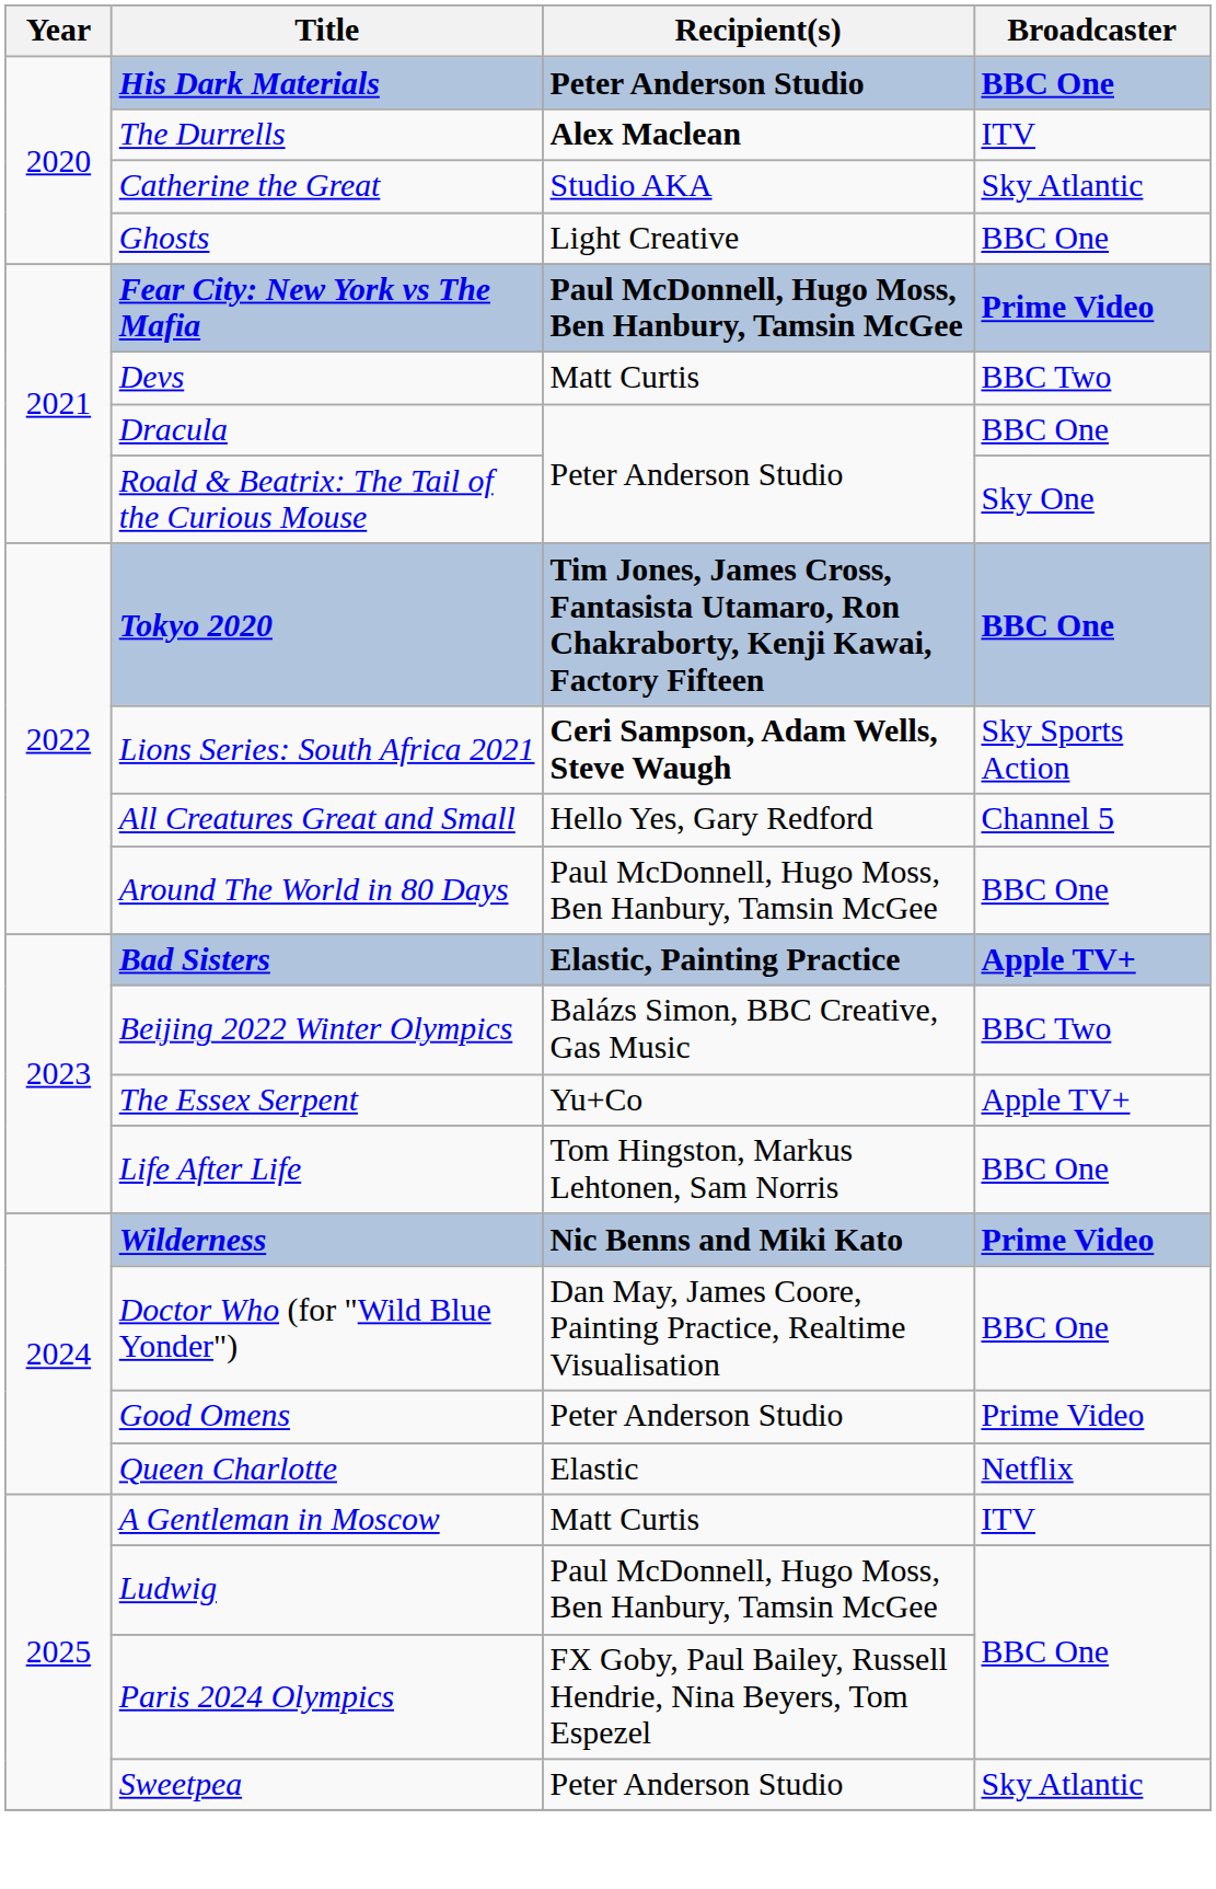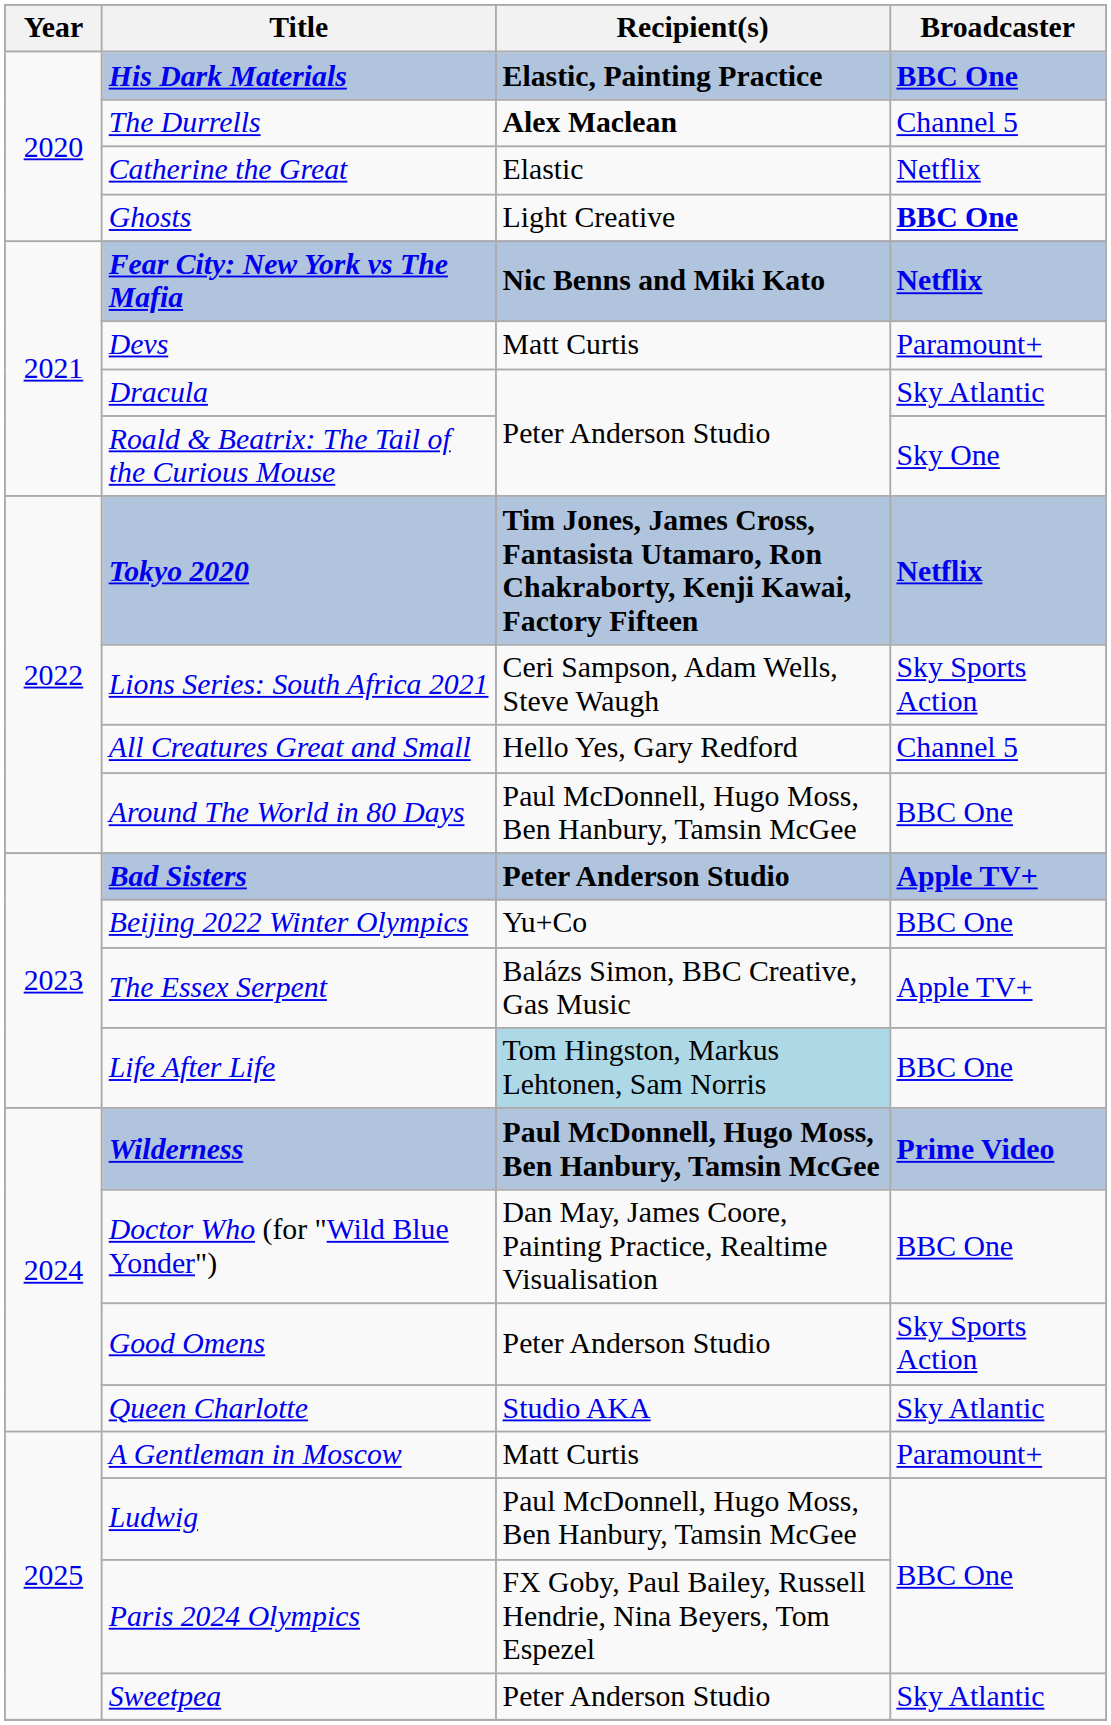 <table class="wikitable" width="95%">
 <tr>
 <th width=5%>Year</th>
 <th width=25%>Title</th>
 <th width=25%><strong>Recipient(s)</strong></th>
 <th width=10%><strong>Broadcaster</strong></th>
 </tr>
 <tr>
 <td rowspan="4" style="text-align:center;"><a href='#'>2020</a><br></td>
 <td style="background:#B0C4DE;"><strong><em><a href='#'>His Dark Materials</a></em></strong></td>
-<td style="background:#B0C4DE;"><strong>Peter Anderson Studio</strong></td>
+<td style="background:#B0C4DE;"><strong>Elastic, Painting Practice</strong></td>
 <td style="background:#B0C4DE;"><strong><a href='#'>BBC One</a></strong></td>
 </tr>
 <tr>
 <td><em><a href='#'>The Durrells</a></em></td>
 <td><strong>Alex Maclean</strong></td>
-<td><a href='#'>ITV</a></td>
+<td><a href='#'>Channel 5</a></td>
 </tr>
 <tr>
 <td><em><a href='#'>Catherine the Great</a></em></td>
-<td><a href='#'>Studio AKA</a></td>
-<td><a href='#'>Sky Atlantic</a></td>
+<td>Elastic</td>
+<td><a href='#'>Netflix</a></td>
 </tr>
 <tr>
 <td><em><a href='#'>Ghosts</a></em></td>
 <td>Light Creative</td>
-<td><a href='#'>BBC One</a></td>
+<td><strong><a href='#'>BBC One</a></strong></td>
 </tr>
 <tr>
 <td rowspan="4" style="text-align:center;"><a href='#'>2021</a><br></td>
 <td style="background:#B0C4DE;"><strong><em><a href='#'>Fear City: New York vs The Mafia</a></em></strong></td>
-<td style="background:#B0C4DE;"><strong>Paul McDonnell, Hugo Moss, Ben Hanbury, Tamsin McGee</strong></td>
-<td style="background:#B0C4DE;"><strong><a href='#'>Prime Video</a></strong></td>
+<td style="background:#B0C4DE;"><strong>Nic Benns and Miki Kato</strong></td>
+<td style="background:#B0C4DE;"><strong><a href='#'>Netflix</a></strong></td>
 </tr>
 <tr>
 <td><em><a href='#'>Devs</a></em></td>
 <td>Matt Curtis</td>
-<td><a href='#'>BBC Two</a></td>
+<td><a href='#'>Paramount+</a></td>
 </tr>
 <tr>
 <td><em><a href='#'>Dracula</a></em></td>
 <td rowspan="2">Peter Anderson Studio</td>
-<td><a href='#'>BBC One</a></td>
+<td><a href='#'>Sky Atlantic</a></td>
 </tr>
 <tr>
 <td><em><a href='#'>Roald & Beatrix: The Tail of the Curious Mouse</a></em></td>
 <td><a href='#'>Sky One</a></td>
 </tr>
 <tr>
 <td rowspan="4" style="text-align:center;"><a href='#'>2022</a><br></td>
 <td style="background:#B0C4DE;"><strong><em><a href='#'>Tokyo 2020</a></em></strong></td>
 <td style="background:#B0C4DE;"><strong>Tim Jones, James Cross, Fantasista Utamaro, Ron Chakraborty, Kenji Kawai, Factory Fifteen</strong></td>
-<td style="background:#B0C4DE;"><strong><a href='#'>BBC One</a></strong></td>
+<td style="background:#B0C4DE;"><strong><a href='#'>Netflix</a></strong></td>
 </tr>
 <tr>
 <td><em><a href='#'>Lions Series: South Africa 2021</a></em></td>
-<td><strong>Ceri Sampson, Adam Wells, Steve Waugh</strong></td>
+<td>Ceri Sampson, Adam Wells, Steve Waugh</td>
 <td><a href='#'>Sky Sports Action</a></td>
 </tr>
 <tr>
 <td><em><a href='#'>All Creatures Great and Small</a></em></td>
 <td>Hello Yes, Gary Redford</td>
 <td><a href='#'>Channel 5</a></td>
 </tr>
 <tr>
 <td><em><a href='#'>Around The World in 80 Days</a></em></td>
 <td>Paul McDonnell, Hugo Moss, Ben Hanbury, Tamsin McGee</td>
 <td><a href='#'>BBC One</a></td>
 </tr>
 <tr>
 <td rowspan="4" style="text-align:center;"><a href='#'>2023</a><br></td>
 <td style="background:#B0C4DE;"><strong><em><a href='#'>Bad Sisters</a></em></strong></td>
-<td style="background:#B0C4DE;"><strong>Elastic, Painting Practice</strong></td>
+<td style="background:#B0C4DE;"><strong>Peter Anderson Studio</strong></td>
 <td style="background:#B0C4DE;"><strong><a href='#'>Apple TV+</a></strong></td>
 </tr>
 <tr>
 <td><em><a href='#'>Beijing 2022 Winter Olympics</a></em></td>
-<td>Balázs Simon, BBC Creative, Gas Music</td>
-<td><a href='#'>BBC Two</a></td>
+<td>Yu+Co</td>
+<td><a href='#'>BBC One</a></td>
 </tr>
 <tr>
 <td><em><a href='#'>The Essex Serpent</a></em></td>
-<td>Yu+Co</td>
+<td>Balázs Simon, BBC Creative, Gas Music</td>
 <td><a href='#'>Apple TV+</a></td>
 </tr>
 <tr>
 <td><em><a href='#'>Life After Life</a></em></td>
-<td>Tom Hingston, Markus Lehtonen, Sam Norris</td>
+<td style="background: lightblue;">Tom Hingston, Markus Lehtonen, Sam Norris</td>
 <td><a href='#'>BBC One</a></td>
 </tr>
 <tr>
 <td rowspan="4" style="text-align:center;"><a href='#'>2024</a><br></td>
 <td style="background:#B0C4DE;"><strong><em><a href='#'>Wilderness</a></em></strong></td>
-<td style="background:#B0C4DE;"><strong>Nic Benns and Miki Kato</strong></td>
+<td style="background:#B0C4DE;"><strong>Paul McDonnell, Hugo Moss, Ben Hanbury, Tamsin McGee</strong></td>
 <td style="background:#B0C4DE;"><strong><a href='#'>Prime Video</a></strong></td>
 </tr>
 <tr>
 <td><em><a href='#'>Doctor Who</a></em> (for "<a href='#'>Wild Blue Yonder</a>")</td>
 <td>Dan May, James Coore, Painting Practice, Realtime Visualisation</td>
 <td><a href='#'>BBC One</a></td>
 </tr>
 <tr>
 <td><em><a href='#'>Good Omens</a></em></td>
 <td>Peter Anderson Studio</td>
-<td><a href='#'>Prime Video</a></td>
+<td><a href='#'>Sky Sports Action</a></td>
 </tr>
 <tr>
 <td><em><a href='#'>Queen Charlotte</a></em></td>
-<td>Elastic</td>
-<td><a href='#'>Netflix</a></td>
+<td><a href='#'>Studio AKA</a></td>
+<td><a href='#'>Sky Atlantic</a></td>
 </tr>
 <tr>
 <td rowspan="4" style="text-align:center;"><a href='#'>2025</a><br></td>
 <td><em><a href='#'>A Gentleman in Moscow</a></em></td>
 <td>Matt Curtis</td>
-<td><a href='#'>ITV</a></td>
+<td><a href='#'>Paramount+</a></td>
 </tr>
 <tr>
 <td><em><a href='#'>Ludwig</a></em></td>
 <td>Paul McDonnell, Hugo Moss, Ben Hanbury, Tamsin McGee</td>
 <td rowspan="2"><a href='#'>BBC One</a></td>
 </tr>
 <tr>
 <td><em><a href='#'>Paris 2024 Olympics</a></em></td>
 <td>FX Goby, Paul Bailey, Russell Hendrie, Nina Beyers, Tom Espezel</td>
 </tr>
 <tr>
 <td><em><a href='#'>Sweetpea</a></em></td>
 <td>Peter Anderson Studio</td>
 <td><a href='#'>Sky Atlantic</a></td>
 </tr>
 <tr>
 </tr>
 </table>
